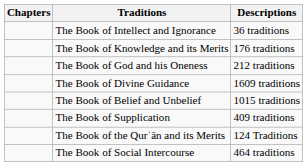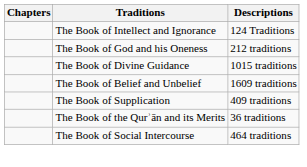 <table class="wikitable">
 <tr>
 <th>Chapters</th>
 <th>Traditions</th>
 <th>Descriptions</th>
 </tr>
 <tr>
 <td></td>
 <td>The Book of Intellect and Ignorance</td>
-<td>36 traditions</td>
-</tr>
-<tr>
-<td></td>
-<td>The Book of Knowledge and its Merits</td>
-<td>176 traditions</td>
+<td>124 Traditions</td>
 </tr>
 <tr>
 <td></td>
 <td>The Book of God and his Oneness</td>
 <td>212 traditions</td>
 </tr>
 <tr>
 <td></td>
 <td>The Book of Divine Guidance</td>
-<td>1609 traditions</td>
+<td>1015 traditions</td>
 </tr>
 <tr>
 <td></td>
 <td>The Book of Belief and Unbelief</td>
-<td>1015 traditions</td>
+<td>1609 traditions</td>
 </tr>
 <tr>
 <td></td>
 <td>The Book of Supplication</td>
 <td>409 traditions</td>
 </tr>
 <tr>
 <td></td>
 <td>The Book of the Qurʾān and its Merits</td>
-<td>124 Traditions</td>
+<td>36 traditions</td>
 </tr>
 <tr>
 <td></td>
 <td>The Book of Social Intercourse</td>
 <td>464 traditions</td>
 </tr>
 </table>
